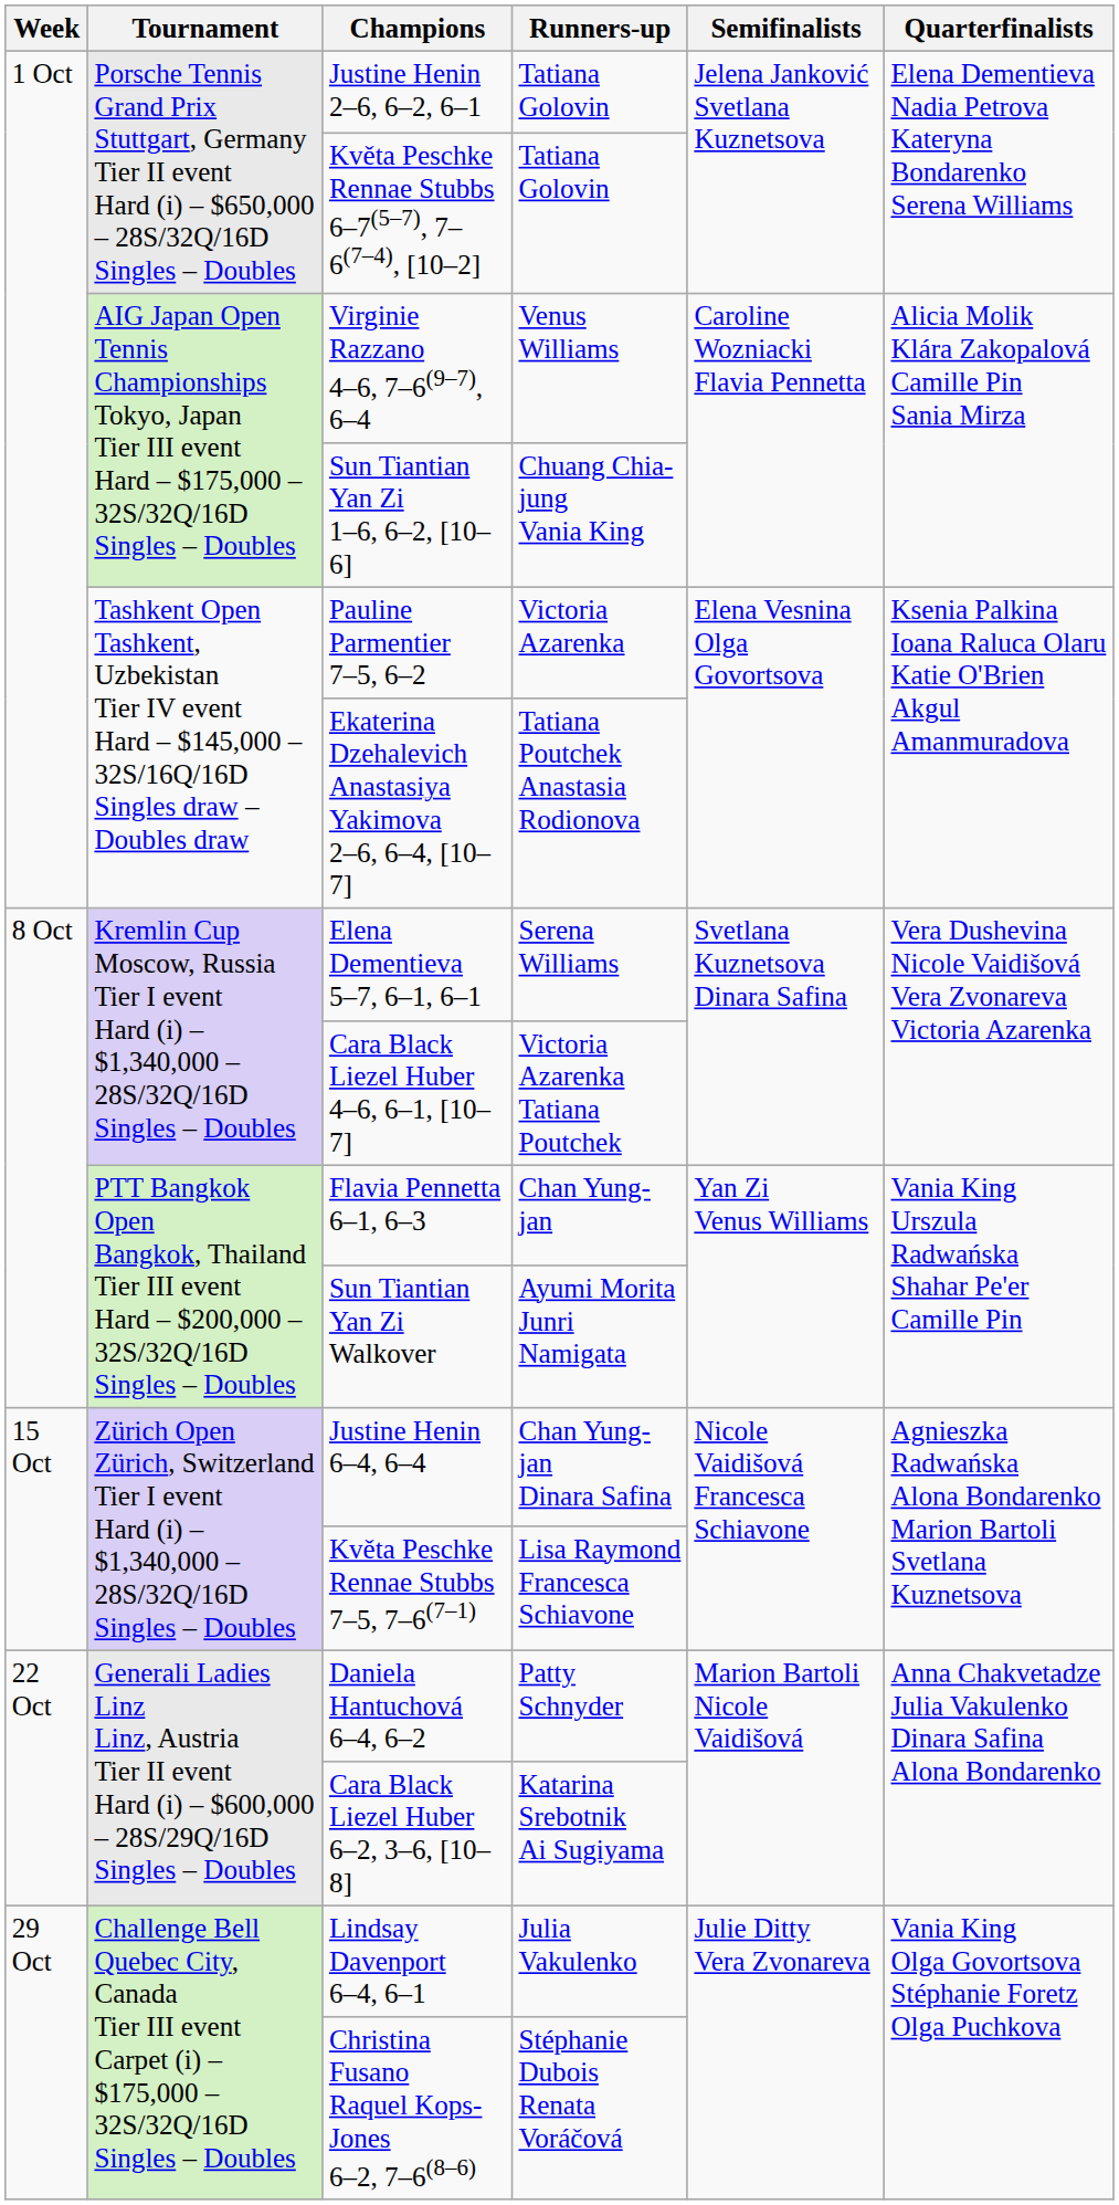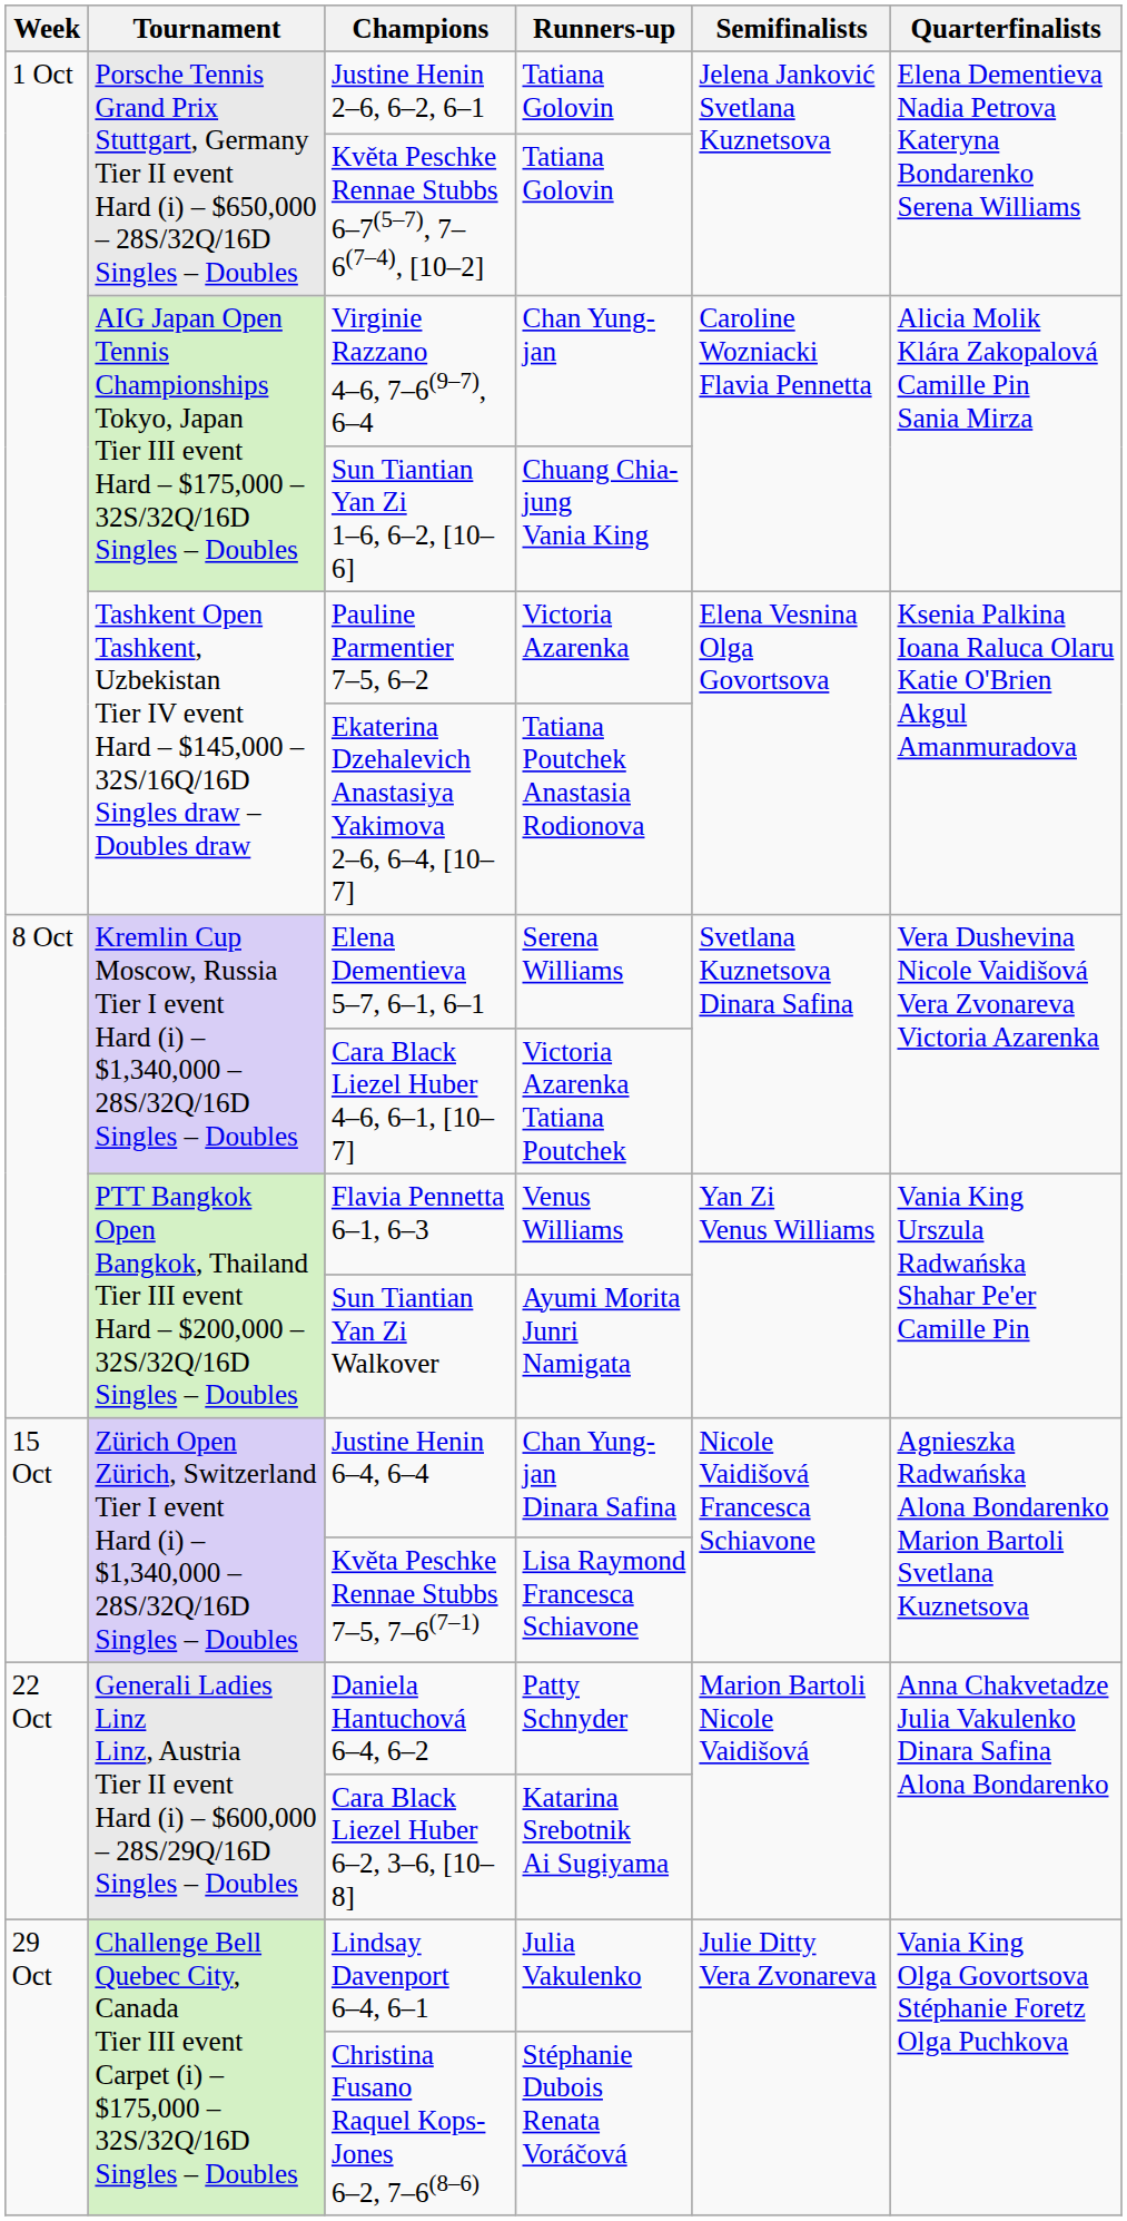 <table class=wikitable style=font-size:95%>
 <tr>
 <th style="width:48px;">Week</th>
 <th style="width:255px;">Tournament</th>
 <th style="width:200px;">Champions</th>
 <th style="width:200px;">Runners-up</th>
 <th style="width:190px;">Semifinalists</th>
 <th style="width:190px;">Quarterfinalists</th>
 </tr>
 <tr valign="top">
 <td rowspan=6>1 Oct</td>
 <td rowspan=2 bgcolor="#e9e9e9"><a href='#'>Porsche Tennis Grand Prix</a><br> <a href='#'>Stuttgart</a>, Germany <br>Tier II event<br>Hard (i) – $650,000 – 28S/32Q/16D<br><a href='#'>Singles</a> – <a href='#'>Doubles</a></td>
 <td> <a href='#'>Justine Henin</a><br> 2–6,  6–2,  6–1</td>
 <td> <a href='#'>Tatiana Golovin</a></td>
 <td rowspan=2> <a href='#'>Jelena Janković</a> <br>  <a href='#'>Svetlana Kuznetsova</a></td>
 <td rowspan=2> <a href='#'>Elena Dementieva</a><br>  <a href='#'>Nadia Petrova</a><br> <a href='#'>Kateryna Bondarenko</a><br> <a href='#'>Serena Williams</a></td>
 </tr>
 <tr valign="top">
 <td> <a href='#'>Květa Peschke</a> <br>  <a href='#'>Rennae Stubbs</a> <br> 6–7<sup>(5–7)</sup>,  7–6<sup>(7–4)</sup>, [10–2]</td>
 <td> <a href='#'>Tatiana Golovin</a></td>
 </tr>
 <tr valign="top">
 <td rowspan=2 bgcolor="#d4f1c5"><a href='#'>AIG Japan Open Tennis Championships</a><br> Tokyo, Japan <br>Tier III event<br>Hard – $175,000 – 32S/32Q/16D<br><a href='#'>Singles</a> – <a href='#'>Doubles</a></td>
 <td> <a href='#'>Virginie Razzano</a>  <br> 4–6,  7–6<sup>(9–7)</sup>,  6–4</td>
-<td> <a href='#'>Venus Williams</a></td>
+<td> <a href='#'>Chan Yung-jan</a></td>
 <td rowspan=2> <a href='#'>Caroline Wozniacki</a><br> <a href='#'>Flavia Pennetta</a></td>
 <td rowspan=2> <a href='#'>Alicia Molik</a><br> <a href='#'>Klára Zakopalová</a><br>  <a href='#'>Camille Pin</a><br> <a href='#'>Sania Mirza</a></td>
 </tr>
 <tr valign="top">
 <td> <a href='#'>Sun Tiantian</a> <br>  <a href='#'>Yan Zi</a>  <br> 1–6,  6–2, [10–6]</td>
 <td> <a href='#'>Chuang Chia-jung</a> <br>  <a href='#'>Vania King</a></td>
 </tr>
 <tr valign="top">
 <td rowspan=2><a href='#'>Tashkent Open</a><br> <a href='#'>Tashkent</a>, Uzbekistan <br>Tier IV event<br>Hard – $145,000 – 32S/16Q/16D<br><a href='#'>Singles draw</a> – <a href='#'>Doubles draw</a></td>
 <td> <a href='#'>Pauline Parmentier</a> <br> 7–5,  6–2</td>
 <td> <a href='#'>Victoria Azarenka</a></td>
 <td rowspan=2> <a href='#'>Elena Vesnina</a> <br>  <a href='#'>Olga Govortsova</a></td>
 <td rowspan=2> <a href='#'>Ksenia Palkina</a><br> <a href='#'>Ioana Raluca Olaru</a><br> <a href='#'>Katie O'Brien</a><br> <a href='#'>Akgul Amanmuradova</a></td>
 </tr>
 <tr valign="top">
 <td> <a href='#'>Ekaterina Dzehalevich</a> <br>  <a href='#'>Anastasiya Yakimova</a> <br> 2–6,  6–4, [10–7]</td>
 <td> <a href='#'>Tatiana Poutchek</a> <br>  <a href='#'>Anastasia Rodionova</a></td>
 </tr>
 <tr valign="top">
 <td rowspan=4>8 Oct</td>
 <td rowspan=2 bgcolor="#d8cef6"><a href='#'>Kremlin Cup</a><br> Moscow, Russia <br>Tier I event<br>Hard (i) – $1,340,000 – 28S/32Q/16D<br><a href='#'>Singles</a> – <a href='#'>Doubles</a></td>
 <td> <a href='#'>Elena Dementieva</a> <br> 5–7,  6–1,  6–1</td>
 <td> <a href='#'>Serena Williams</a></td>
 <td rowspan=2> <a href='#'>Svetlana Kuznetsova</a><br> <a href='#'>Dinara Safina</a></td>
 <td rowspan=2> <a href='#'>Vera Dushevina</a> <br> <a href='#'>Nicole Vaidišová</a> <br> <a href='#'>Vera Zvonareva</a><br> <a href='#'>Victoria Azarenka</a></td>
 </tr>
 <tr valign="top">
 <td> <a href='#'>Cara Black</a> <br>  <a href='#'>Liezel Huber</a> <br> 4–6,  6–1, [10–7]</td>
 <td> <a href='#'>Victoria Azarenka</a> <br>  <a href='#'>Tatiana Poutchek</a></td>
 </tr>
 <tr valign="top">
 <td rowspan=2 bgcolor="#d4f1c5"><a href='#'>PTT Bangkok Open</a><br> <a href='#'>Bangkok</a>, Thailand <br>Tier III event<br>Hard – $200,000 – 32S/32Q/16D<br><a href='#'>Singles</a> – <a href='#'>Doubles</a></td>
 <td> <a href='#'>Flavia Pennetta</a> <br> 6–1,  6–3</td>
-<td> <a href='#'>Chan Yung-jan</a></td>
+<td> <a href='#'>Venus Williams</a></td>
 <td rowspan=2> <a href='#'>Yan Zi</a><br> <a href='#'>Venus Williams</a></td>
 <td rowspan=2> <a href='#'>Vania King</a><br> <a href='#'>Urszula Radwańska</a><br> <a href='#'>Shahar Pe'er</a><br> <a href='#'>Camille Pin</a></td>
 </tr>
 <tr valign="top">
 <td> <a href='#'>Sun Tiantian</a> <br>  <a href='#'>Yan Zi</a> <br>Walkover</td>
 <td> <a href='#'>Ayumi Morita</a> <br>  <a href='#'>Junri Namigata</a></td>
 </tr>
 <tr valign="top">
 <td rowspan=2>15 Oct</td>
 <td rowspan=2 bgcolor="#d8cef6"><a href='#'>Zürich Open</a><br> <a href='#'>Zürich</a>, Switzerland <br>Tier I event<br>Hard (i) – $1,340,000 – 28S/32Q/16D<br><a href='#'>Singles</a> – <a href='#'>Doubles</a></td>
 <td> <a href='#'>Justine Henin</a> <br> 6–4,  6–4</td>
 <td> <a href='#'>Chan Yung-jan</a> <br>  <a href='#'>Dinara Safina</a></td>
 <td rowspan=2> <a href='#'>Nicole Vaidišová</a><br> <a href='#'>Francesca Schiavone</a></td>
 <td rowspan=2> <a href='#'>Agnieszka Radwańska</a><br>  <a href='#'>Alona Bondarenko</a><br> <a href='#'>Marion Bartoli</a><br> <a href='#'>Svetlana Kuznetsova</a></td>
 </tr>
 <tr valign="top">
 <td> <a href='#'>Květa Peschke</a> <br>  <a href='#'>Rennae Stubbs</a> <br> 7–5,  7–6<sup>(7–1)</sup></td>
 <td> <a href='#'>Lisa Raymond</a> <br>  <a href='#'>Francesca Schiavone</a></td>
 </tr>
 <tr valign="top">
 <td rowspan=2>22 Oct</td>
 <td rowspan=2 bgcolor="#e9e9e9"><a href='#'>Generali Ladies Linz</a><br> <a href='#'>Linz</a>, Austria <br>Tier II event<br>Hard (i) – $600,000 – 28S/29Q/16D<br><a href='#'>Singles</a> – <a href='#'>Doubles</a></td>
 <td> <a href='#'>Daniela Hantuchová</a> <br> 6–4,  6–2</td>
 <td> <a href='#'>Patty Schnyder</a></td>
 <td rowspan=2> <a href='#'>Marion Bartoli</a><br> <a href='#'>Nicole Vaidišová</a></td>
 <td rowspan=2> <a href='#'>Anna Chakvetadze</a><br> <a href='#'>Julia Vakulenko</a><br> <a href='#'>Dinara Safina</a><br> <a href='#'>Alona Bondarenko</a></td>
 </tr>
 <tr valign="top">
 <td> <a href='#'>Cara Black</a> <br>  <a href='#'>Liezel Huber</a> <br> 6–2,  3–6, [10–8]</td>
 <td> <a href='#'>Katarina Srebotnik</a> <br>  <a href='#'>Ai Sugiyama</a></td>
 </tr>
 <tr valign="top">
 <td rowspan=2>29 Oct</td>
 <td rowspan=2 bgcolor="#d4f1c5"><a href='#'>Challenge Bell</a><br> <a href='#'>Quebec City</a>, Canada <br>Tier III event<br>Carpet (i) – $175,000 – 32S/32Q/16D<br><a href='#'>Singles</a> – <a href='#'>Doubles</a></td>
 <td> <a href='#'>Lindsay Davenport</a> <br> 6–4,  6–1</td>
 <td> <a href='#'>Julia Vakulenko</a></td>
 <td rowspan=2> <a href='#'>Julie Ditty</a><br> <a href='#'>Vera Zvonareva</a></td>
 <td rowspan=2> <a href='#'>Vania King</a><br> <a href='#'>Olga Govortsova</a><br> <a href='#'>Stéphanie Foretz</a><br> <a href='#'>Olga Puchkova</a></td>
 </tr>
 <tr valign="top">
 <td> <a href='#'>Christina Fusano</a> <br>  <a href='#'>Raquel Kops-Jones</a> <br> 6–2,  7–6<sup>(8–6)</sup></td>
 <td> <a href='#'>Stéphanie Dubois</a> <br>  <a href='#'>Renata Voráčová</a></td>
 </tr>
 </table>
